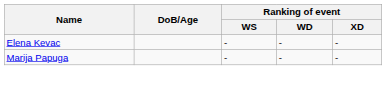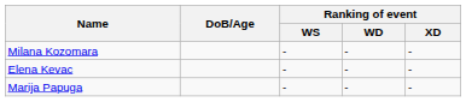 <table class="wikitable" style="width:600px; font-size:95%;">
 <tr>
 <th rowspan="2" align="left">Name</th>
 <th rowspan="2" align="left">DoB/Age</th>
 <th colspan="3" align="center">Ranking of event</th>
 </tr>
 <tr>
 <th align="center">WS</th>
 <th>WD</th>
 <th align="center">XD</th>
+</tr>
+<tr>
+<td><a href='#'>Milana Kozomara</a></td>
+<td></td>
+<td>-</td>
+<td>-</td>
+<td>-</td>
 </tr>
 <tr>
 <td><a href='#'>Elena Kevac</a></td>
 <td></td>
 <td>-</td>
 <td>-</td>
 <td>-</td>
 </tr>
 <tr>
 <td><a href='#'>Marija Papuga</a></td>
 <td></td>
 <td>-</td>
 <td>-</td>
 <td>-</td>
 </tr>
 </table>
